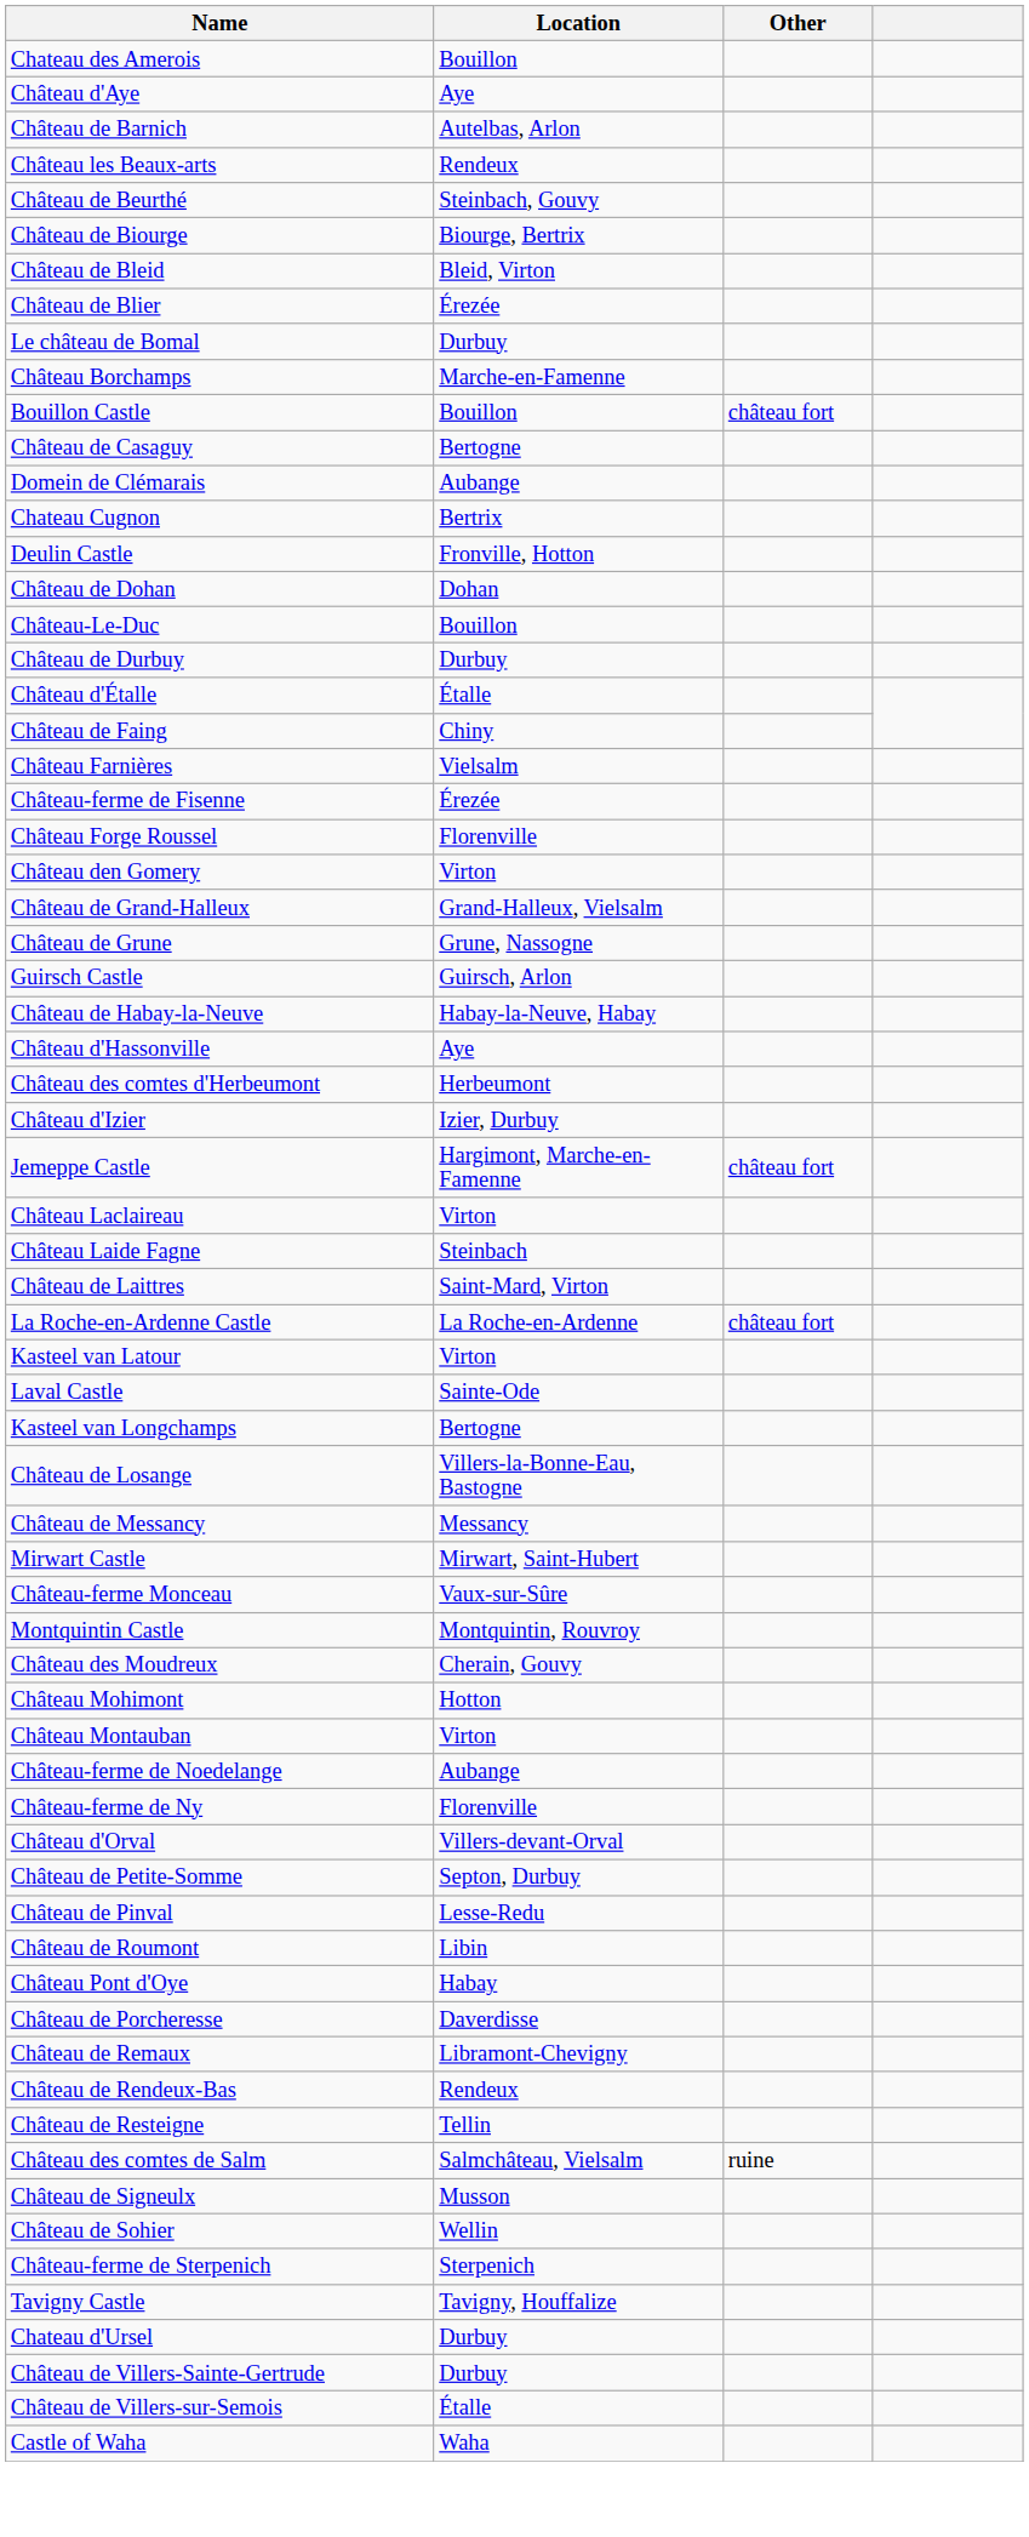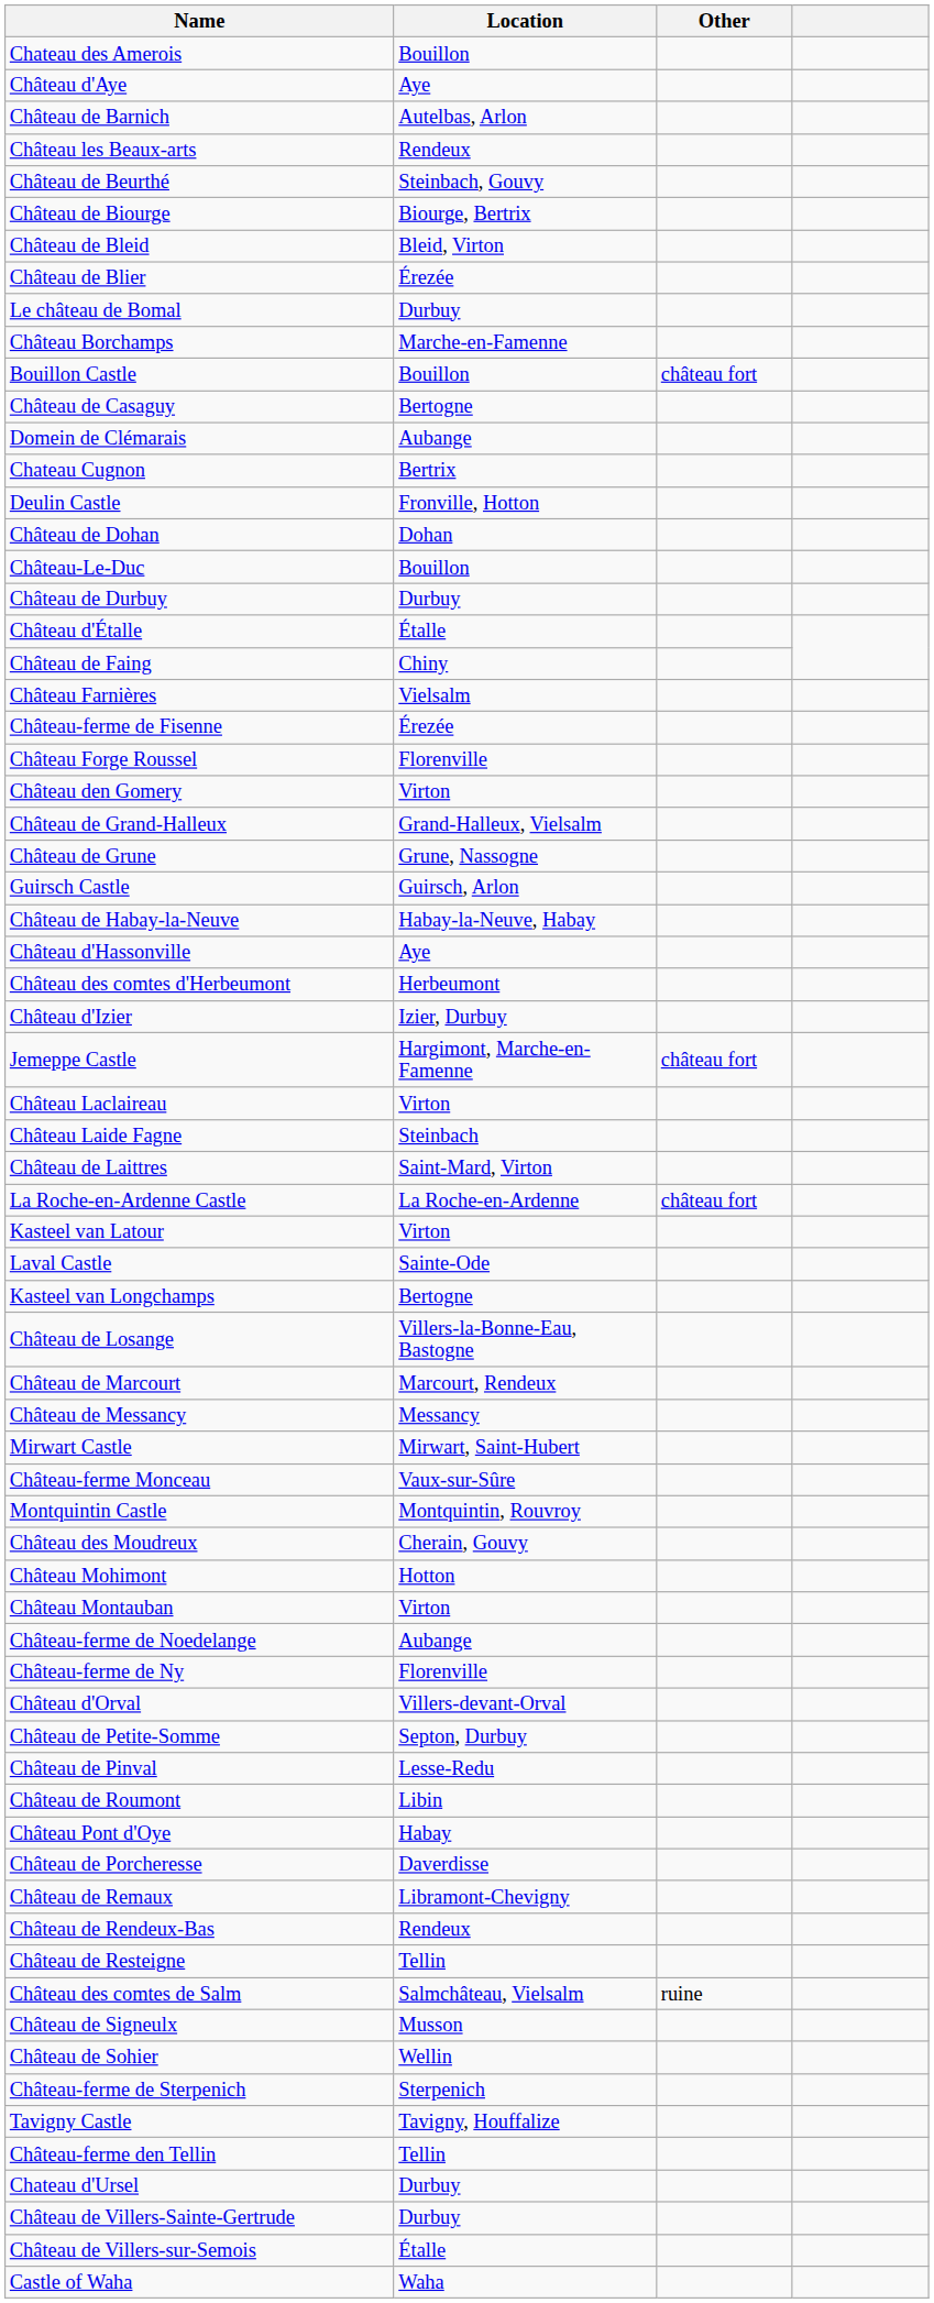 <table class="wikitable sortable">
 <tr>
 <th width=300>Name</th>
 <th width=200>Location</th>
 <th width=100>Other</th>
 <th width=100></th>
 </tr>
 <tr>
 <td><a href='#'>Chateau des Amerois</a></td>
 <td><a href='#'>Bouillon</a></td>
 <td></td>
 <td></td>
 </tr>
 <tr>
 <td><a href='#'>Château d'Aye</a></td>
 <td><a href='#'>Aye</a></td>
 <td></td>
 <td></td>
 </tr>
 <tr>
 <td><a href='#'>Château de Barnich</a></td>
 <td><a href='#'>Autelbas</a>, <a href='#'>Arlon</a></td>
 <td></td>
 <td></td>
 </tr>
 <tr>
 <td><a href='#'>Château les Beaux-arts</a></td>
 <td><a href='#'>Rendeux</a></td>
 <td></td>
 <td></td>
 </tr>
 <tr>
 <td><a href='#'>Château de Beurthé</a></td>
 <td><a href='#'>Steinbach</a>, <a href='#'>Gouvy</a></td>
 <td></td>
 <td></td>
 </tr>
 <tr>
 <td><a href='#'>Château de Biourge</a></td>
 <td><a href='#'>Biourge</a>, <a href='#'>Bertrix</a></td>
 <td></td>
 <td></td>
 </tr>
 <tr>
 <td><a href='#'>Château de Bleid</a></td>
 <td><a href='#'>Bleid</a>, <a href='#'>Virton</a></td>
 <td></td>
 <td></td>
 </tr>
 <tr>
 <td><a href='#'>Château de Blier</a></td>
 <td><a href='#'>Érezée</a></td>
 <td></td>
 <td></td>
 </tr>
 <tr>
 <td><a href='#'>Le château de Bomal</a></td>
 <td><a href='#'>Durbuy</a></td>
 <td></td>
 <td></td>
 </tr>
 <tr>
 <td><a href='#'>Château Borchamps</a></td>
 <td><a href='#'>Marche-en-Famenne</a></td>
 <td></td>
 <td></td>
 </tr>
 <tr>
 <td><a href='#'>Bouillon Castle</a></td>
 <td><a href='#'>Bouillon</a></td>
 <td><a href='#'>château fort</a></td>
 <td></td>
 </tr>
 <tr>
 <td><a href='#'>Château de Casaguy</a></td>
 <td><a href='#'>Bertogne</a></td>
 <td></td>
 <td></td>
 </tr>
 <tr>
 <td><a href='#'>Domein de Clémarais</a></td>
 <td><a href='#'>Aubange</a></td>
 <td></td>
 <td></td>
 </tr>
 <tr>
 <td><a href='#'>Chateau Cugnon</a></td>
 <td><a href='#'>Bertrix</a></td>
 <td></td>
 <td></td>
 </tr>
 <tr>
 <td><a href='#'>Deulin Castle</a></td>
 <td><a href='#'>Fronville</a>, <a href='#'>Hotton</a></td>
 <td></td>
 <td></td>
 </tr>
 <tr>
 <td><a href='#'>Château de Dohan</a></td>
 <td><a href='#'>Dohan</a></td>
 <td></td>
 <td></td>
 </tr>
 <tr>
 <td><a href='#'>Château-Le-Duc</a></td>
 <td><a href='#'>Bouillon</a></td>
 <td></td>
 <td></td>
 </tr>
 <tr>
 <td><a href='#'>Château de Durbuy</a></td>
 <td><a href='#'>Durbuy</a></td>
 <td></td>
 <td></td>
 </tr>
 <tr>
 <td><a href='#'>Château d'Étalle</a></td>
 <td><a href='#'>Étalle</a></td>
 <td></td>
 </tr>
 <tr>
 <td><a href='#'>Château de Faing</a></td>
 <td><a href='#'>Chiny</a></td>
 <td></td>
 </tr>
 <tr>
 <td><a href='#'>Château Farnières</a></td>
 <td><a href='#'>Vielsalm</a></td>
 <td></td>
 <td></td>
 </tr>
 <tr>
 <td><a href='#'>Château-ferme de Fisenne</a></td>
 <td><a href='#'>Érezée</a></td>
 <td></td>
 <td></td>
 </tr>
 <tr>
 <td><a href='#'>Château Forge Roussel</a></td>
 <td><a href='#'>Florenville</a></td>
 <td></td>
 <td></td>
 </tr>
 <tr>
 <td><a href='#'>Château den Gomery</a></td>
 <td><a href='#'>Virton</a></td>
 <td></td>
 <td></td>
 </tr>
 <tr>
 <td><a href='#'>Château de Grand-Halleux</a></td>
 <td><a href='#'>Grand-Halleux</a>, <a href='#'>Vielsalm</a></td>
 <td></td>
 <td></td>
 </tr>
 <tr>
 <td><a href='#'>Château de Grune</a></td>
 <td><a href='#'>Grune</a>, <a href='#'>Nassogne</a></td>
 <td></td>
 <td></td>
 </tr>
 <tr>
 <td><a href='#'>Guirsch Castle</a></td>
 <td><a href='#'>Guirsch</a>, <a href='#'>Arlon</a></td>
 <td></td>
 <td></td>
 </tr>
 <tr>
 <td><a href='#'>Château de Habay-la-Neuve</a></td>
 <td><a href='#'>Habay-la-Neuve</a>, <a href='#'>Habay</a></td>
 <td></td>
 <td></td>
 </tr>
 <tr>
 <td><a href='#'>Château d'Hassonville</a></td>
 <td><a href='#'>Aye</a></td>
 <td></td>
 <td></td>
 </tr>
 <tr>
 <td><a href='#'>Château des comtes d'Herbeumont</a></td>
 <td><a href='#'>Herbeumont</a></td>
 <td></td>
 <td></td>
 </tr>
 <tr>
 <td><a href='#'>Château d'Izier</a></td>
 <td><a href='#'>Izier</a>, <a href='#'>Durbuy</a></td>
 <td></td>
 <td></td>
 </tr>
 <tr>
 <td><a href='#'>Jemeppe Castle</a></td>
 <td><a href='#'>Hargimont</a>, <a href='#'>Marche-en-Famenne</a></td>
 <td><a href='#'>château fort</a></td>
 <td></td>
 </tr>
 <tr>
 <td><a href='#'>Château Laclaireau</a></td>
 <td><a href='#'>Virton</a></td>
 <td></td>
 <td></td>
 </tr>
 <tr>
 <td><a href='#'>Château Laide Fagne</a></td>
 <td><a href='#'>Steinbach</a></td>
 <td></td>
 <td></td>
 </tr>
 <tr>
 <td><a href='#'>Château de Laittres</a></td>
 <td><a href='#'>Saint-Mard</a>, <a href='#'>Virton</a></td>
 <td></td>
 <td></td>
 </tr>
 <tr>
 <td><a href='#'>La Roche-en-Ardenne Castle</a></td>
 <td><a href='#'>La Roche-en-Ardenne</a></td>
 <td><a href='#'>château fort</a></td>
 <td></td>
 </tr>
 <tr>
 <td><a href='#'>Kasteel van Latour</a></td>
 <td><a href='#'>Virton</a></td>
 <td></td>
 <td></td>
 </tr>
 <tr>
 <td><a href='#'>Laval Castle</a></td>
 <td><a href='#'>Sainte-Ode</a></td>
 <td></td>
 <td></td>
 </tr>
 <tr>
 <td><a href='#'>Kasteel van Longchamps</a></td>
 <td><a href='#'>Bertogne</a></td>
 <td></td>
 <td></td>
 </tr>
 <tr>
 <td><a href='#'>Château de Losange</a></td>
 <td><a href='#'>Villers-la-Bonne-Eau</a>, <a href='#'>Bastogne</a></td>
 <td></td>
 <td></td>
 </tr>
 <tr>
+<td><a href='#'>Château de Marcourt</a></td>
+<td><a href='#'>Marcourt</a>, <a href='#'>Rendeux</a></td>
+<td></td>
+<td></td>
+</tr>
+<tr>
 <td><a href='#'>Château de Messancy</a></td>
 <td><a href='#'>Messancy</a></td>
 <td></td>
 <td></td>
 </tr>
 <tr>
 <td><a href='#'>Mirwart Castle</a></td>
 <td><a href='#'>Mirwart</a>, <a href='#'>Saint-Hubert</a></td>
 <td></td>
 <td></td>
 </tr>
 <tr>
 <td><a href='#'>Château-ferme Monceau</a></td>
 <td><a href='#'>Vaux-sur-Sûre</a></td>
 <td></td>
 <td></td>
 </tr>
 <tr>
 <td><a href='#'>Montquintin Castle</a></td>
 <td><a href='#'>Montquintin</a>, <a href='#'>Rouvroy</a></td>
 <td></td>
 <td></td>
 </tr>
 <tr>
 <td><a href='#'>Château des Moudreux</a></td>
 <td><a href='#'>Cherain</a>, <a href='#'>Gouvy</a></td>
 <td></td>
 <td></td>
 </tr>
 <tr>
 <td><a href='#'>Château Mohimont</a></td>
 <td><a href='#'>Hotton</a></td>
 <td></td>
 <td></td>
 </tr>
 <tr>
 <td><a href='#'>Château Montauban</a></td>
 <td><a href='#'>Virton</a></td>
 <td></td>
 <td></td>
 </tr>
 <tr>
 <td><a href='#'>Château-ferme de Noedelange</a></td>
 <td><a href='#'>Aubange</a></td>
 <td></td>
 <td></td>
 </tr>
 <tr>
 <td><a href='#'>Château-ferme de Ny</a></td>
 <td><a href='#'>Florenville</a></td>
 <td></td>
 <td></td>
 </tr>
 <tr>
 <td><a href='#'>Château d'Orval</a></td>
 <td><a href='#'>Villers-devant-Orval</a></td>
 <td></td>
 <td></td>
 </tr>
 <tr>
 <td><a href='#'>Château de Petite-Somme</a></td>
 <td><a href='#'>Septon</a>, <a href='#'>Durbuy</a></td>
 <td></td>
 <td></td>
 </tr>
 <tr>
 <td><a href='#'>Château de Pinval</a></td>
 <td><a href='#'>Lesse-Redu</a></td>
 <td></td>
 <td></td>
 </tr>
 <tr>
 <td><a href='#'>Château de Roumont</a></td>
 <td><a href='#'>Libin</a></td>
 <td></td>
 <td></td>
 </tr>
 <tr>
 <td><a href='#'>Château Pont d'Oye</a></td>
 <td><a href='#'>Habay</a></td>
 <td></td>
 <td></td>
 </tr>
 <tr>
 <td><a href='#'>Château de Porcheresse</a></td>
 <td><a href='#'>Daverdisse</a></td>
 <td></td>
 <td></td>
 </tr>
 <tr>
 <td><a href='#'>Château de Remaux</a></td>
 <td><a href='#'>Libramont-Chevigny</a></td>
 <td></td>
 <td></td>
 </tr>
 <tr>
 <td><a href='#'>Château de Rendeux-Bas</a></td>
 <td><a href='#'>Rendeux</a></td>
 <td></td>
 <td></td>
 </tr>
 <tr>
 <td><a href='#'>Château de Resteigne</a></td>
 <td><a href='#'>Tellin</a></td>
 <td></td>
 <td></td>
 </tr>
 <tr>
 <td><a href='#'>Château des comtes de Salm</a></td>
 <td><a href='#'>Salmchâteau</a>, <a href='#'>Vielsalm</a></td>
 <td>ruine</td>
 <td></td>
 </tr>
 <tr>
 <td><a href='#'>Château de Signeulx</a></td>
 <td><a href='#'>Musson</a></td>
 <td></td>
 <td></td>
 </tr>
 <tr>
 <td><a href='#'>Château de Sohier</a></td>
 <td><a href='#'>Wellin</a></td>
 <td></td>
 <td></td>
 </tr>
 <tr>
 <td><a href='#'>Château-ferme de Sterpenich</a></td>
 <td><a href='#'>Sterpenich</a></td>
 <td></td>
 <td></td>
 </tr>
 <tr>
 <td><a href='#'>Tavigny Castle</a></td>
 <td><a href='#'>Tavigny</a>, <a href='#'>Houffalize</a></td>
 <td></td>
 <td></td>
 </tr>
 <tr>
+<td><a href='#'>Château-ferme den Tellin</a></td>
+<td><a href='#'>Tellin</a></td>
+<td></td>
+<td></td>
+</tr>
+<tr>
 <td><a href='#'>Chateau d'Ursel</a></td>
 <td><a href='#'>Durbuy</a></td>
 <td></td>
 <td></td>
 </tr>
 <tr>
 <td><a href='#'>Château de Villers-Sainte-Gertrude</a></td>
 <td><a href='#'>Durbuy</a></td>
 <td></td>
 <td></td>
 </tr>
 <tr>
 <td><a href='#'>Château de Villers-sur-Semois</a></td>
 <td><a href='#'>Étalle</a></td>
 <td></td>
 <td></td>
 </tr>
 <tr>
 <td><a href='#'>Castle of Waha</a></td>
 <td><a href='#'>Waha</a></td>
 <td></td>
 <td></td>
 </tr>
 </table>
